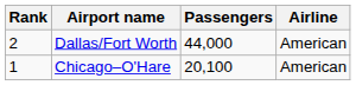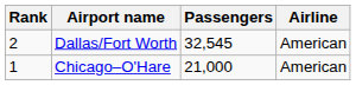 <table class="wikitable">
 <tr>
 <th>Rank</th>
 <th>Airport name</th>
 <th>Passengers</th>
 <th>Airline</th>
 </tr>
 <tr>
 <td>2</td>
 <td><a href='#'>Dallas/Fort Worth</a></td>
-<td>44,000</td>
+<td>32,545</td>
 <td>American</td>
 </tr>
 <tr>
 <td>1</td>
 <td><a href='#'>Chicago–O'Hare</a></td>
-<td>20,100</td>
+<td>21,000</td>
 <td>American</td>
 </tr>
 </table>
